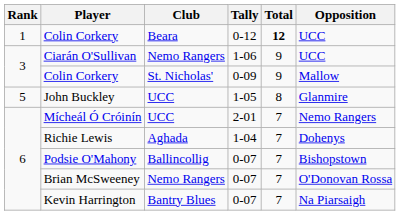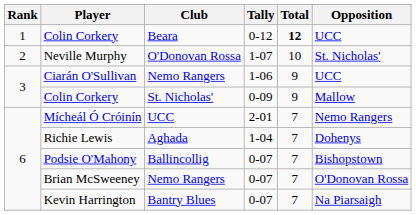 <table class="wikitable">
 <tr>
 <th>Rank</th>
 <th>Player</th>
 <th>Club</th>
 <th>Tally</th>
 <th>Total</th>
 <th>Opposition</th>
 </tr>
 <tr>
 <td rowspan="1" style="text-align:center;">1</td>
 <td><a href='#'>Colin Corkery</a></td>
 <td><a href='#'>Beara</a></td>
 <td align=center>0-12</td>
 <td align=center><strong>12</strong></td>
 <td><a href='#'>UCC</a></td>
 </tr>
 <tr>
+<td rowspan="1" style="text-align:center;">2</td>
+<td>Neville Murphy</td>
+<td><a href='#'>O'Donovan Rossa</a></td>
+<td align=center>1-07</td>
+<td align=center>10</td>
+<td><a href='#'>St. Nicholas'</a></td>
+</tr>
+<tr>
 <td rowspan="2" style="text-align:center;">3</td>
 <td><a href='#'>Ciarán O'Sullivan</a></td>
 <td><a href='#'>Nemo Rangers</a></td>
 <td align=center>1-06</td>
 <td align=center>9</td>
 <td><a href='#'>UCC</a></td>
 </tr>
 <tr>
 <td><a href='#'>Colin Corkery</a></td>
 <td><a href='#'>St. Nicholas'</a></td>
 <td align=center>0-09</td>
 <td align=center>9</td>
 <td><a href='#'>Mallow</a></td>
-</tr>
-<tr>
-<td rowspan="1" style="text-align:center;">5</td>
-<td>John Buckley</td>
-<td><a href='#'>UCC</a></td>
-<td align=center>1-05</td>
-<td align=center>8</td>
-<td><a href='#'>Glanmire</a></td>
 </tr>
 <tr>
 <td rowspan="5" style="text-align:center;">6</td>
 <td><a href='#'>Mícheál Ó Cróinín</a></td>
 <td><a href='#'>UCC</a></td>
 <td align=center>2-01</td>
 <td align=center>7</td>
 <td><a href='#'>Nemo Rangers</a></td>
 </tr>
 <tr>
 <td>Richie Lewis</td>
 <td><a href='#'>Aghada</a></td>
 <td align=center>1-04</td>
 <td align=center>7</td>
 <td><a href='#'>Dohenys</a></td>
 </tr>
 <tr>
 <td><a href='#'>Podsie O'Mahony</a></td>
 <td><a href='#'>Ballincollig</a></td>
 <td align=center>0-07</td>
 <td align=center>7</td>
 <td><a href='#'>Bishopstown</a></td>
 </tr>
 <tr>
 <td>Brian McSweeney</td>
 <td><a href='#'>Nemo Rangers</a></td>
 <td align=center>0-07</td>
 <td align=center>7</td>
 <td><a href='#'>O'Donovan Rossa</a></td>
 </tr>
 <tr>
 <td>Kevin Harrington</td>
 <td><a href='#'>Bantry Blues</a></td>
 <td align=center>0-07</td>
 <td align=center>7</td>
 <td><a href='#'>Na Piarsaigh</a></td>
 </tr>
 </table>
